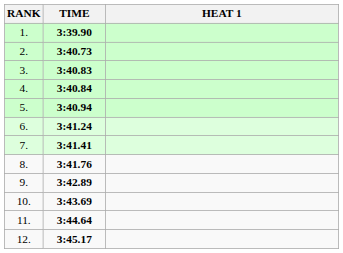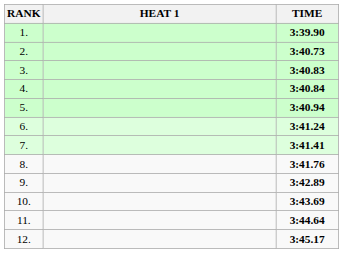 <table class="wikitable" style="border-collapse: collapse; font-size: 90%;">
 <tr>
 <th>RANK</th>
+<th style="width: 20em">HEAT 1</th>
 <th style="width: 5em">TIME</th>
-<th style="width: 20em">HEAT 1</th>
 </tr>
 <tr style="background:#ccffcc;">
 <td align="center">1.</td>
+<td></td>
 <td align="center"><strong>3:39.90</strong></td>
-<td></td>
 </tr>
 <tr style="background:#ccffcc;">
 <td align="center">2.</td>
+<td></td>
 <td align="center"><strong>3:40.73</strong></td>
-<td></td>
 </tr>
 <tr style="background:#ccffcc;">
 <td align="center">3.</td>
+<td></td>
 <td align="center"><strong>3:40.83</strong></td>
-<td></td>
 </tr>
 <tr style="background:#ccffcc;">
 <td align="center">4.</td>
+<td></td>
 <td align="center"><strong>3:40.84</strong></td>
-<td></td>
 </tr>
 <tr style="background:#ccffcc;">
 <td align="center">5.</td>
+<td></td>
 <td align="center"><strong>3:40.94</strong></td>
-<td></td>
 </tr>
 <tr style="background:#ddffdd;">
 <td align="center">6.</td>
+<td></td>
 <td align="center"><strong>3:41.24</strong></td>
-<td></td>
 </tr>
 <tr style="background:#ddffdd;">
 <td align="center">7.</td>
+<td></td>
 <td align="center"><strong>3:41.41</strong></td>
-<td></td>
 </tr>
 <tr>
 <td align="center">8.</td>
+<td></td>
 <td align="center"><strong>3:41.76</strong></td>
-<td></td>
 </tr>
 <tr>
 <td align="center">9.</td>
+<td></td>
 <td align="center"><strong>3:42.89</strong></td>
-<td></td>
 </tr>
 <tr>
 <td align="center">10.</td>
+<td></td>
 <td align="center"><strong>3:43.69</strong></td>
-<td></td>
 </tr>
 <tr>
 <td align="center">11.</td>
+<td></td>
 <td align="center"><strong>3:44.64</strong></td>
-<td></td>
 </tr>
 <tr>
 <td align="center">12.</td>
+<td></td>
 <td align="center"><strong>3:45.17</strong></td>
-<td></td>
 </tr>
 </table>
